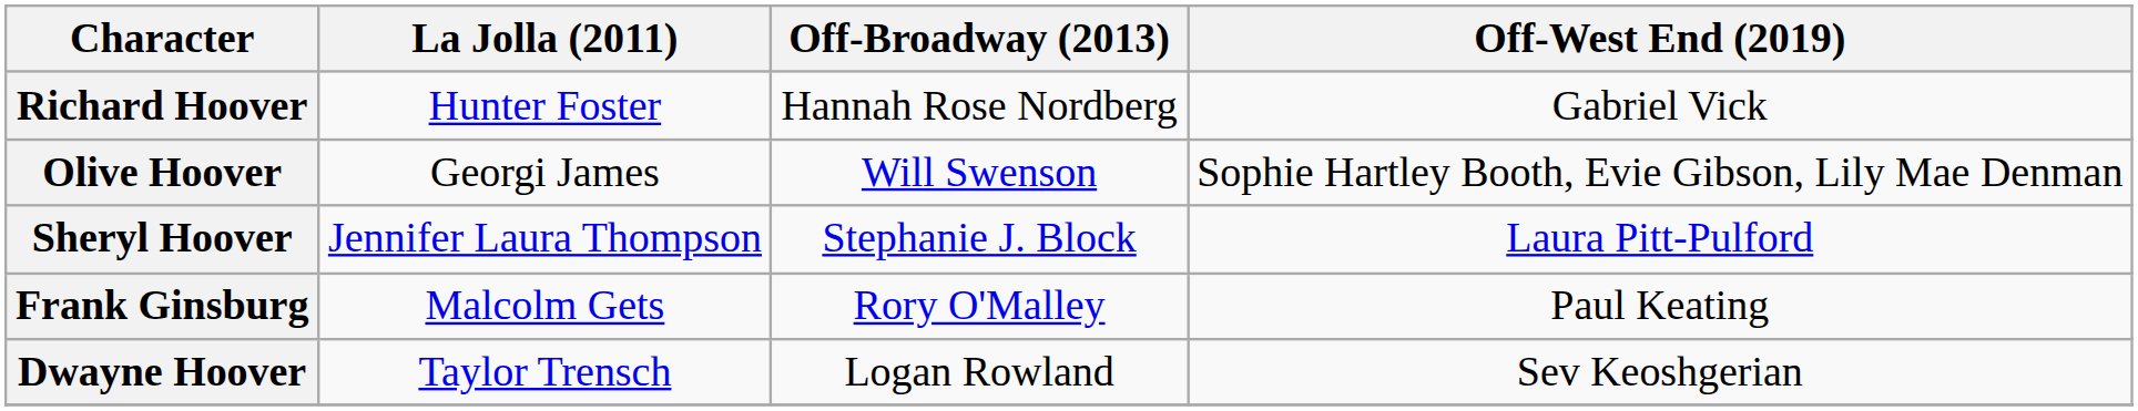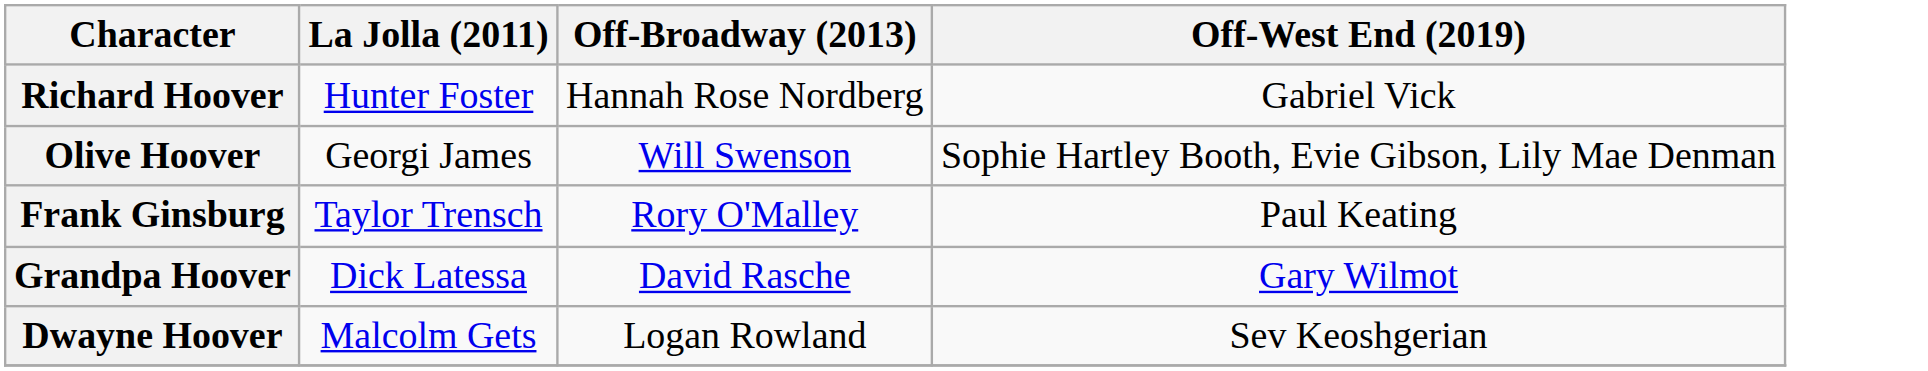 <table class="wikitable" style="text-align: center">
 <tr>
 <th>Character</th>
 <th>La Jolla (2011)</th>
 <th>Off-Broadway (2013)</th>
 <th>Off-West End (2019)</th>
 </tr>
 <tr>
 <th>Richard Hoover</th>
 <td><a href='#'>Hunter Foster</a></td>
 <td>Hannah Rose Nordberg</td>
 <td>Gabriel Vick</td>
 </tr>
 <tr>
 <th>Olive Hoover</th>
 <td>Georgi James</td>
 <td><a href='#'>Will Swenson</a></td>
 <td>Sophie Hartley Booth, Evie Gibson, Lily Mae Denman</td>
 </tr>
 <tr>
-<th>Sheryl Hoover</th>
-<td><a href='#'>Jennifer Laura Thompson</a></td>
-<td><a href='#'>Stephanie J. Block</a></td>
-<td><a href='#'>Laura Pitt-Pulford</a></td>
-</tr>
-<tr>
 <th>Frank Ginsburg</th>
-<td><a href='#'>Malcolm Gets</a></td>
+<td><a href='#'>Taylor Trensch</a></td>
 <td><a href='#'>Rory O'Malley</a></td>
 <td>Paul Keating</td>
 </tr>
 <tr>
+<th>Grandpa Hoover</th>
+<td><a href='#'>Dick Latessa</a></td>
+<td><a href='#'>David Rasche</a></td>
+<td><a href='#'>Gary Wilmot</a></td>
+</tr>
+<tr>
 <th>Dwayne Hoover</th>
-<td><a href='#'>Taylor Trensch</a></td>
+<td><a href='#'>Malcolm Gets</a></td>
 <td>Logan Rowland</td>
 <td>Sev Keoshgerian</td>
 </tr>
 <tr>
 </tr>
 </table>
